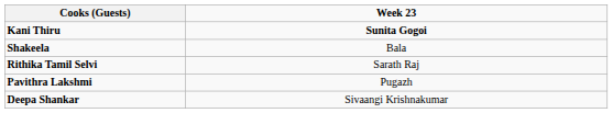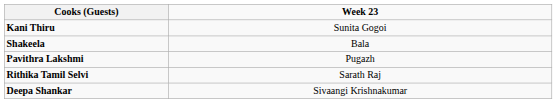 <table class="wikitable sortable plainrowheaders" width="100%" textcolor:"#000;">
 <tr>
 <th><strong>Cooks (Guests)</strong></th>
 <td scope="col" width=70% style="text-align:center;"><strong>Week 23</strong></td>
 </tr>
 <tr>
 <td><strong>Kani Thiru</strong></td>
-<td style="text-align:center;"><strong>Sunita Gogoi</strong></td>
+<td style="text-align:center;">Sunita Gogoi</td>
 </tr>
 <tr>
 <td><strong>Shakeela</strong></td>
 <td style="text-align:center;">Bala</td>
 </tr>
 <tr>
+<td><strong>Pavithra Lakshmi</strong></td>
+<td style="text-align:center;">Pugazh</td>
+</tr>
+<tr>
 <td><strong>Rithika Tamil Selvi</strong></td>
 <td style="text-align:center;">Sarath Raj</td>
-</tr>
-<tr>
-<td><strong>Pavithra Lakshmi</strong></td>
-<td style="text-align:center;">Pugazh</td>
 </tr>
 <tr>
 <td><strong>Deepa Shankar</strong></td>
 <td style="text-align:center;">Sivaangi Krishnakumar</td>
 </tr>
 </table>
